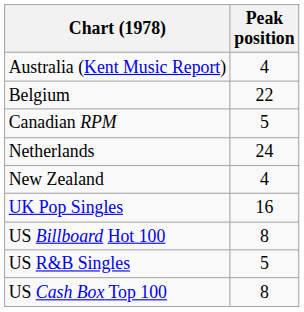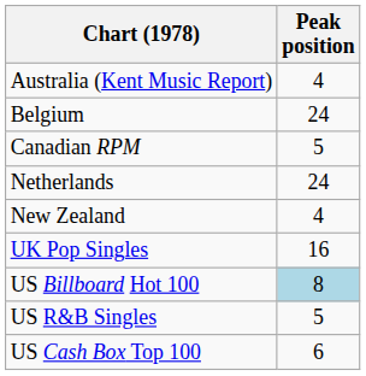 <table class="wikitable sortable">
 <tr>
 <th>Chart (1978)</th>
 <th>Peak<br>position</th>
 </tr>
 <tr>
 <td>Australia (<a href='#'>Kent Music Report</a>)</td>
 <td style="text-align:center;">4</td>
 </tr>
 <tr>
 <td>Belgium</td>
-<td style="text-align:center;">22</td>
+<td style="text-align:center;">24</td>
 </tr>
 <tr>
 <td>Canadian <em>RPM</em></td>
 <td style="text-align:center;">5</td>
 </tr>
 <tr>
 <td>Netherlands</td>
 <td style="text-align:center;">24</td>
 </tr>
 <tr>
 <td>New Zealand</td>
 <td style="text-align:center;">4</td>
 </tr>
 <tr>
 <td><a href='#'>UK Pop Singles</a></td>
 <td style="text-align:center;">16</td>
 </tr>
 <tr>
 <td>US <em><a href='#'>Billboard</a></em> <a href='#'>Hot 100</a></td>
-<td style="text-align:center;">8</td>
+<td style="background: lightblue; text-align:center;">8</td>
 </tr>
 <tr>
 <td>US <a href='#'>R&B Singles</a></td>
 <td style="text-align:center;">5</td>
 </tr>
 <tr>
 <td>US <a href='#'><em>Cash Box</em> Top 100</a></td>
-<td style="text-align:center;">8</td>
+<td style="text-align:center;">6</td>
 </tr>
 </table>
